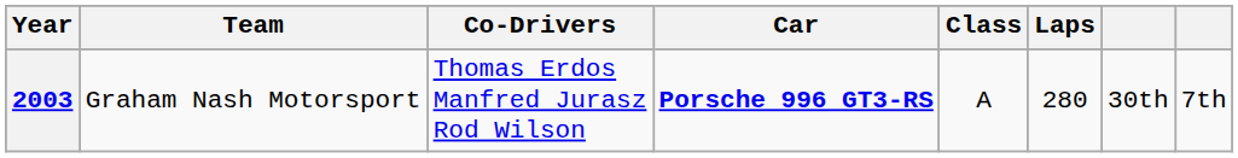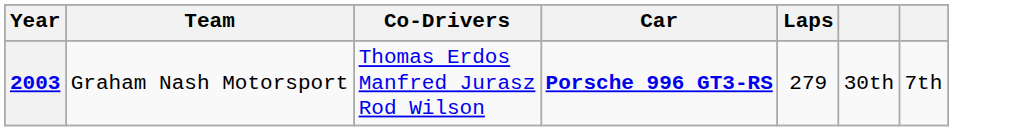 <table class="wikitable" style="text-align:center; font-size:90%">
 <tr>
 <th>Year</th>
 <th>Team</th>
 <th>Co-Drivers</th>
 <th>Car</th>
-<th>Class</th>
 <th>Laps</th>
 <th></th>
 <th></th>
 </tr>
 <tr>
 <th><a href='#'>2003</a></th>
 <td align="left"> Graham Nash Motorsport</td>
 <td align="left"> <a href='#'>Thomas Erdos</a><br> <a href='#'>Manfred Jurasz</a><br> <a href='#'>Rod Wilson</a></td>
 <td align="left"><strong><a href='#'>Porsche 996 GT3-RS</a></strong></td>
-<td>A</td>
-<td>280</td>
+<td>279</td>
 <td>30th</td>
 <td>7th</td>
 </tr>
 </table>
